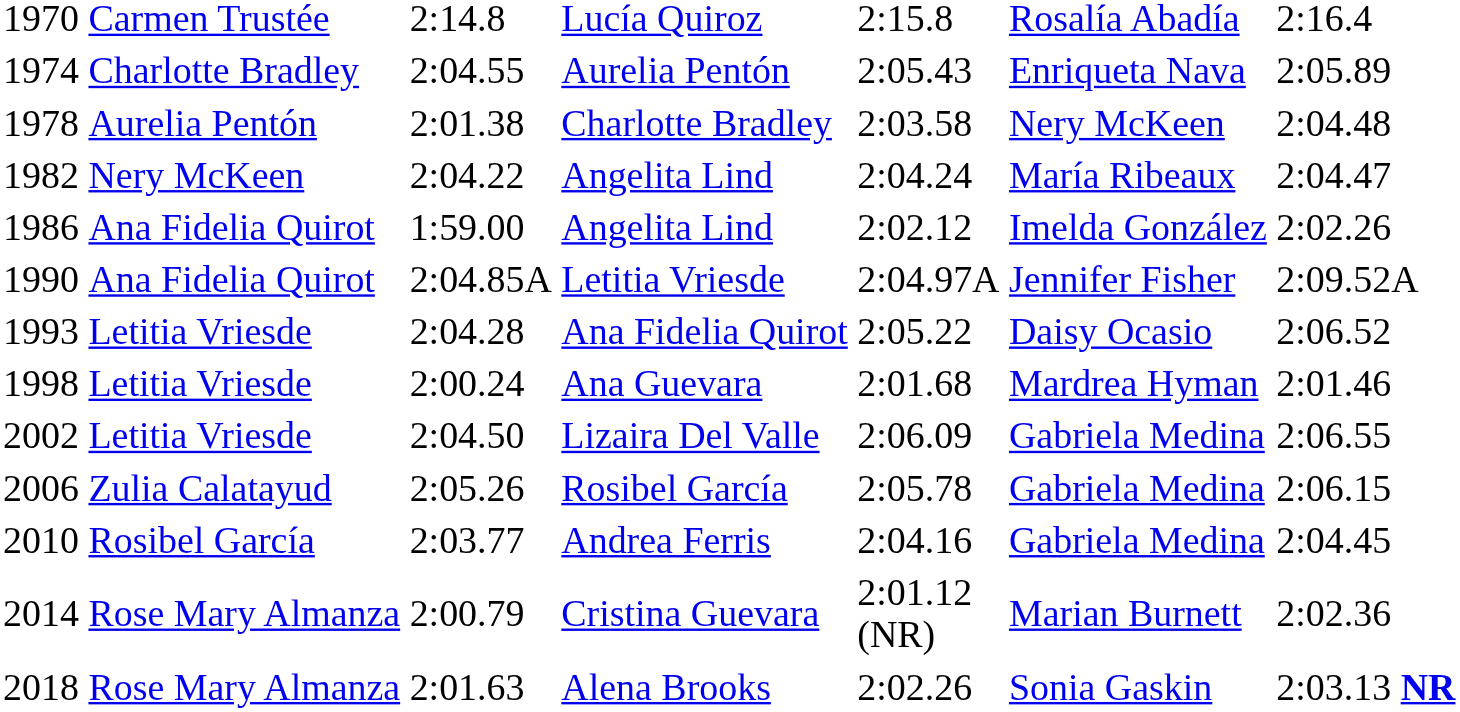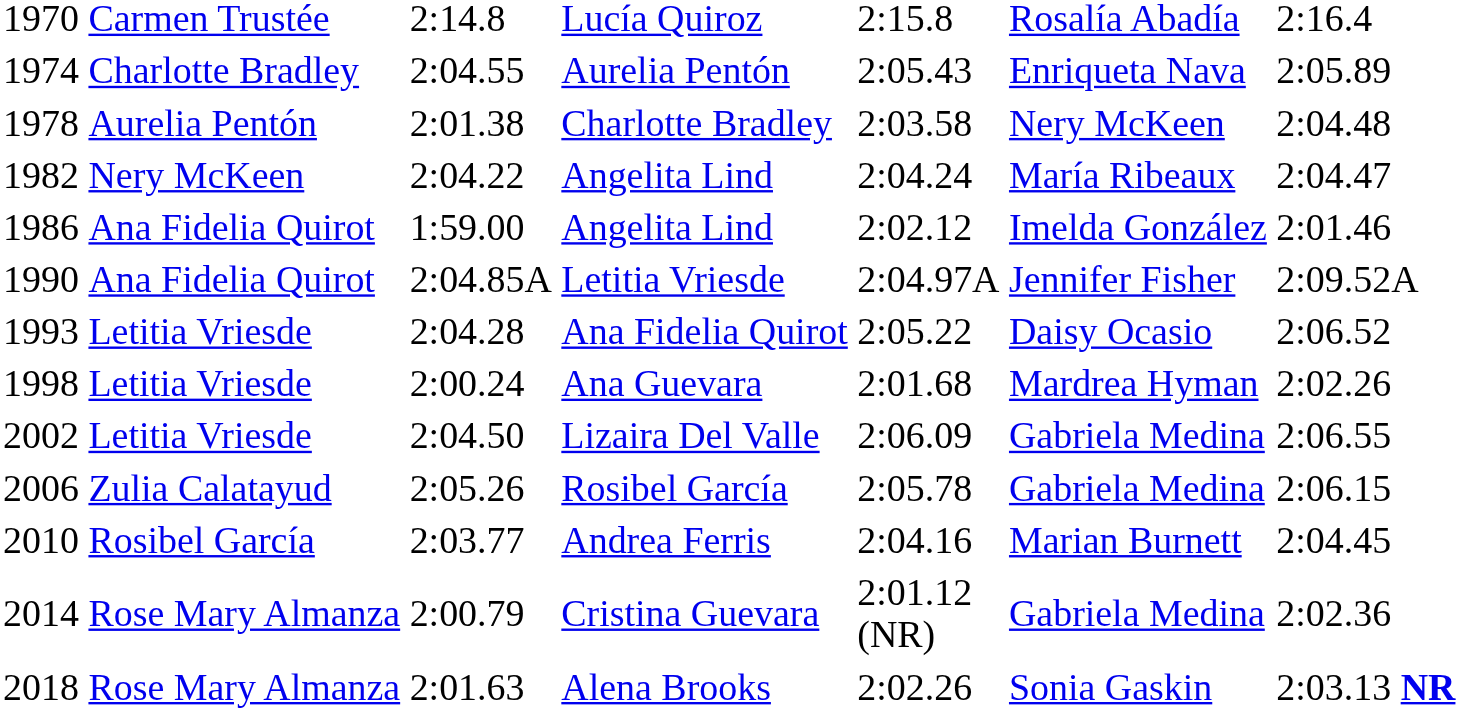 <table>
 <tr>
 <td>1970</td>
 <td><a href='#'>Carmen Trustée</a><br> </td>
 <td>2:14.8</td>
 <td><a href='#'>Lucía Quiroz</a><br> </td>
 <td>2:15.8</td>
 <td><a href='#'>Rosalía Abadía</a><br> </td>
 <td>2:16.4</td>
 </tr>
 <tr>
 <td>1974</td>
 <td><a href='#'>Charlotte Bradley</a><br> </td>
 <td>2:04.55</td>
 <td><a href='#'>Aurelia Pentón</a><br> </td>
 <td>2:05.43</td>
 <td><a href='#'>Enriqueta Nava</a><br> </td>
 <td>2:05.89</td>
 </tr>
 <tr>
 <td>1978</td>
 <td><a href='#'>Aurelia Pentón</a><br> </td>
 <td>2:01.38</td>
 <td><a href='#'>Charlotte Bradley</a><br> </td>
 <td>2:03.58</td>
 <td><a href='#'>Nery McKeen</a><br> </td>
 <td>2:04.48</td>
 </tr>
 <tr>
 <td>1982</td>
 <td><a href='#'>Nery McKeen</a><br> </td>
 <td>2:04.22</td>
 <td><a href='#'>Angelita Lind</a><br> </td>
 <td>2:04.24</td>
 <td><a href='#'>María Ribeaux</a><br> </td>
 <td>2:04.47</td>
 </tr>
 <tr>
 <td>1986</td>
 <td><a href='#'>Ana Fidelia Quirot</a><br> </td>
 <td>1:59.00</td>
 <td><a href='#'>Angelita Lind</a><br> </td>
 <td>2:02.12</td>
 <td><a href='#'>Imelda González</a><br> </td>
-<td>2:02.26</td>
+<td>2:01.46</td>
 </tr>
 <tr>
 <td>1990</td>
 <td><a href='#'>Ana Fidelia Quirot</a><br> </td>
 <td>2:04.85A</td>
 <td><a href='#'>Letitia Vriesde</a><br> </td>
 <td>2:04.97A</td>
 <td><a href='#'>Jennifer Fisher</a><br> </td>
 <td>2:09.52A</td>
 </tr>
 <tr>
 <td>1993</td>
 <td><a href='#'>Letitia Vriesde</a><br> </td>
 <td>2:04.28</td>
 <td><a href='#'>Ana Fidelia Quirot</a><br> </td>
 <td>2:05.22</td>
 <td><a href='#'>Daisy Ocasio</a><br> </td>
 <td>2:06.52</td>
 </tr>
 <tr>
 <td>1998</td>
 <td><a href='#'>Letitia Vriesde</a><br> </td>
 <td>2:00.24</td>
 <td><a href='#'>Ana Guevara</a><br> </td>
 <td>2:01.68</td>
 <td><a href='#'>Mardrea Hyman</a><br> </td>
-<td>2:01.46</td>
+<td>2:02.26</td>
 </tr>
 <tr>
 <td>2002</td>
 <td><a href='#'>Letitia Vriesde</a><br> </td>
 <td>2:04.50</td>
 <td><a href='#'>Lizaira Del Valle</a><br> </td>
 <td>2:06.09</td>
 <td><a href='#'>Gabriela Medina</a><br> </td>
 <td>2:06.55</td>
 </tr>
 <tr>
 <td>2006</td>
 <td><a href='#'>Zulia Calatayud</a><br></td>
 <td>2:05.26</td>
 <td><a href='#'>Rosibel García</a><br></td>
 <td>2:05.78</td>
 <td><a href='#'>Gabriela Medina</a><br></td>
 <td>2:06.15</td>
 </tr>
 <tr>
 <td>2010</td>
 <td><a href='#'>Rosibel García</a><br></td>
 <td>2:03.77</td>
 <td><a href='#'>Andrea Ferris</a><br></td>
 <td>2:04.16</td>
-<td><a href='#'>Gabriela Medina</a><br></td>
+<td><a href='#'>Marian Burnett</a><br></td>
 <td>2:04.45</td>
 </tr>
 <tr>
 <td>2014</td>
 <td><a href='#'>Rose Mary Almanza</a><br></td>
 <td>2:00.79</td>
 <td><a href='#'>Cristina Guevara</a><br></td>
 <td>2:01.12<br>(NR)</td>
-<td><a href='#'>Marian Burnett</a><br></td>
+<td><a href='#'>Gabriela Medina</a><br></td>
 <td>2:02.36</td>
 </tr>
 <tr>
 <td>2018</td>
 <td><a href='#'>Rose Mary Almanza</a><br></td>
 <td>2:01.63</td>
 <td><a href='#'>Alena Brooks</a><br></td>
 <td>2:02.26</td>
 <td><a href='#'>Sonia Gaskin</a><br></td>
 <td>2:03.13 <strong><a href='#'>NR</a></strong></td>
 </tr>
 </table>
